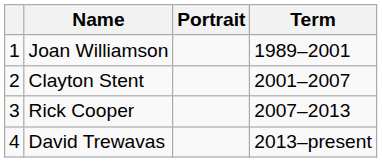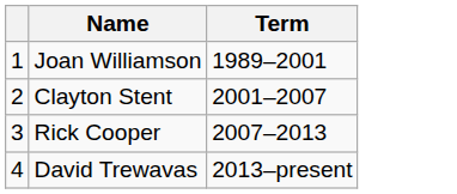 <table class="wikitable">
 <tr>
 <th></th>
 <th>Name</th>
-<th>Portrait</th>
 <th>Term</th>
 </tr>
 <tr>
 <td align=center>1</td>
 <td>Joan Williamson</td>
-<td></td>
 <td>1989–2001</td>
 </tr>
 <tr>
 <td align=center>2</td>
 <td>Clayton Stent</td>
-<td></td>
 <td>2001–2007</td>
 </tr>
 <tr>
 <td align=center>3</td>
 <td>Rick Cooper</td>
-<td></td>
 <td>2007–2013</td>
 </tr>
 <tr>
 <td align=center>4</td>
 <td>David Trewavas</td>
-<td></td>
 <td>2013–present</td>
 </tr>
 </table>
